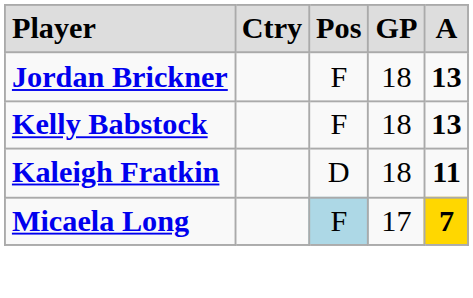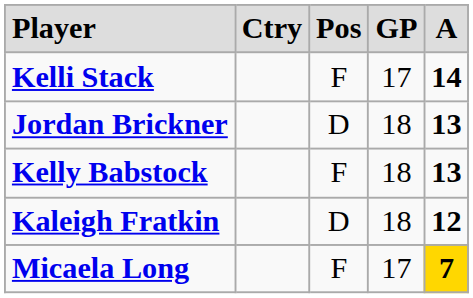 <table class="wikitable">
 <tr align="center" style="font-weight:bold; background-color:#dddddd;" |>
 <td align="left">Player</td>
 <td>Ctry</td>
 <td>Pos</td>
 <td>GP</td>
 <td>A</td>
 </tr>
 <tr align="center">
+<td align="left"><strong><a href='#'>Kelli Stack</a></strong></td>
+<td></td>
+<td>F</td>
+<td>17</td>
+<td><strong>14</strong></td>
+</tr>
+<tr align="center">
 <td align="left"><strong><a href='#'>Jordan Brickner</a></strong></td>
 <td></td>
-<td>F</td>
+<td>D</td>
 <td>18</td>
 <td><strong>13</strong></td>
 </tr>
 <tr align="center">
 <td align="left"><strong><a href='#'>Kelly Babstock</a></strong></td>
 <td></td>
 <td>F</td>
 <td>18</td>
 <td><strong>13</strong></td>
 </tr>
 <tr align="center">
 <td align="left"><strong><a href='#'>Kaleigh Fratkin</a></strong></td>
 <td></td>
 <td>D</td>
 <td>18</td>
-<td><strong>11</strong></td>
+<td><strong>12</strong></td>
 </tr>
 <tr align="center">
 <td align="left"><strong><a href='#'>Micaela Long</a></strong></td>
 <td></td>
-<td style="background: lightblue;">F</td>
+<td>F</td>
 <td>17</td>
 <td style="background: gold;"><strong>7</strong></td>
 </tr>
 </table>
